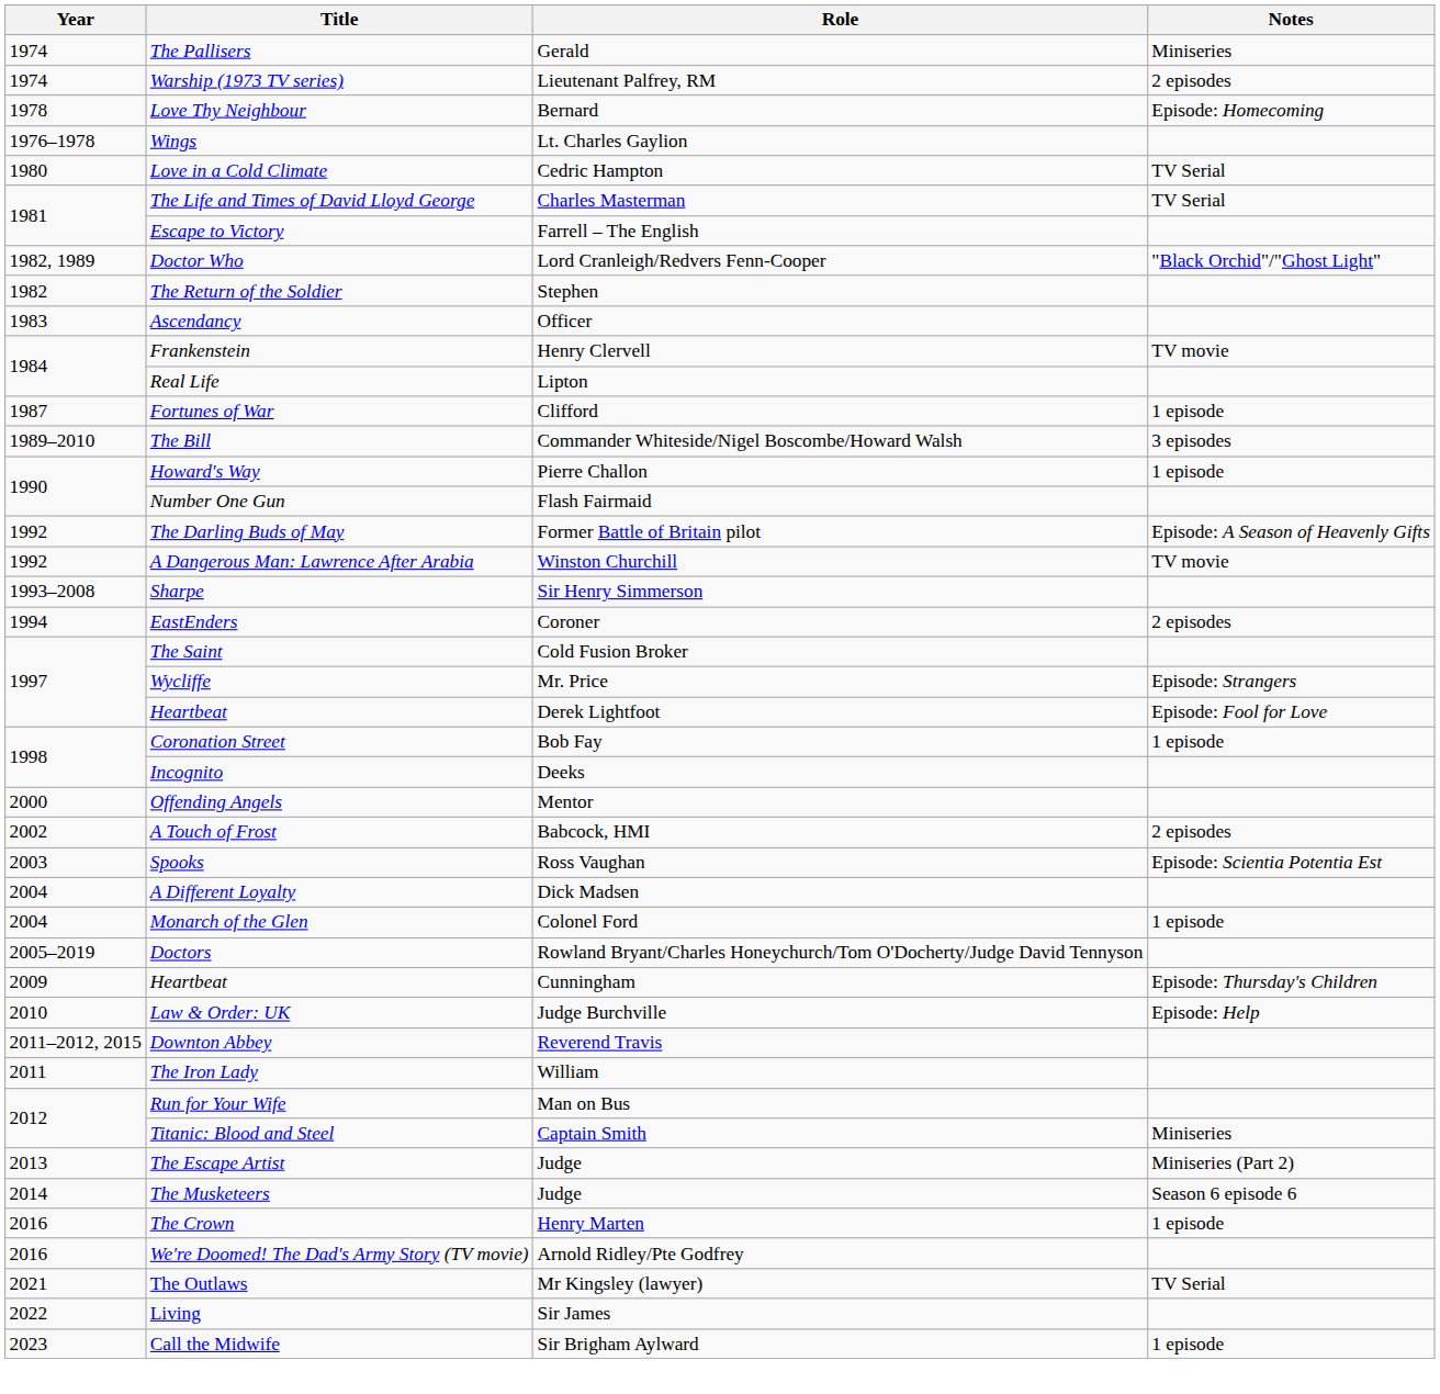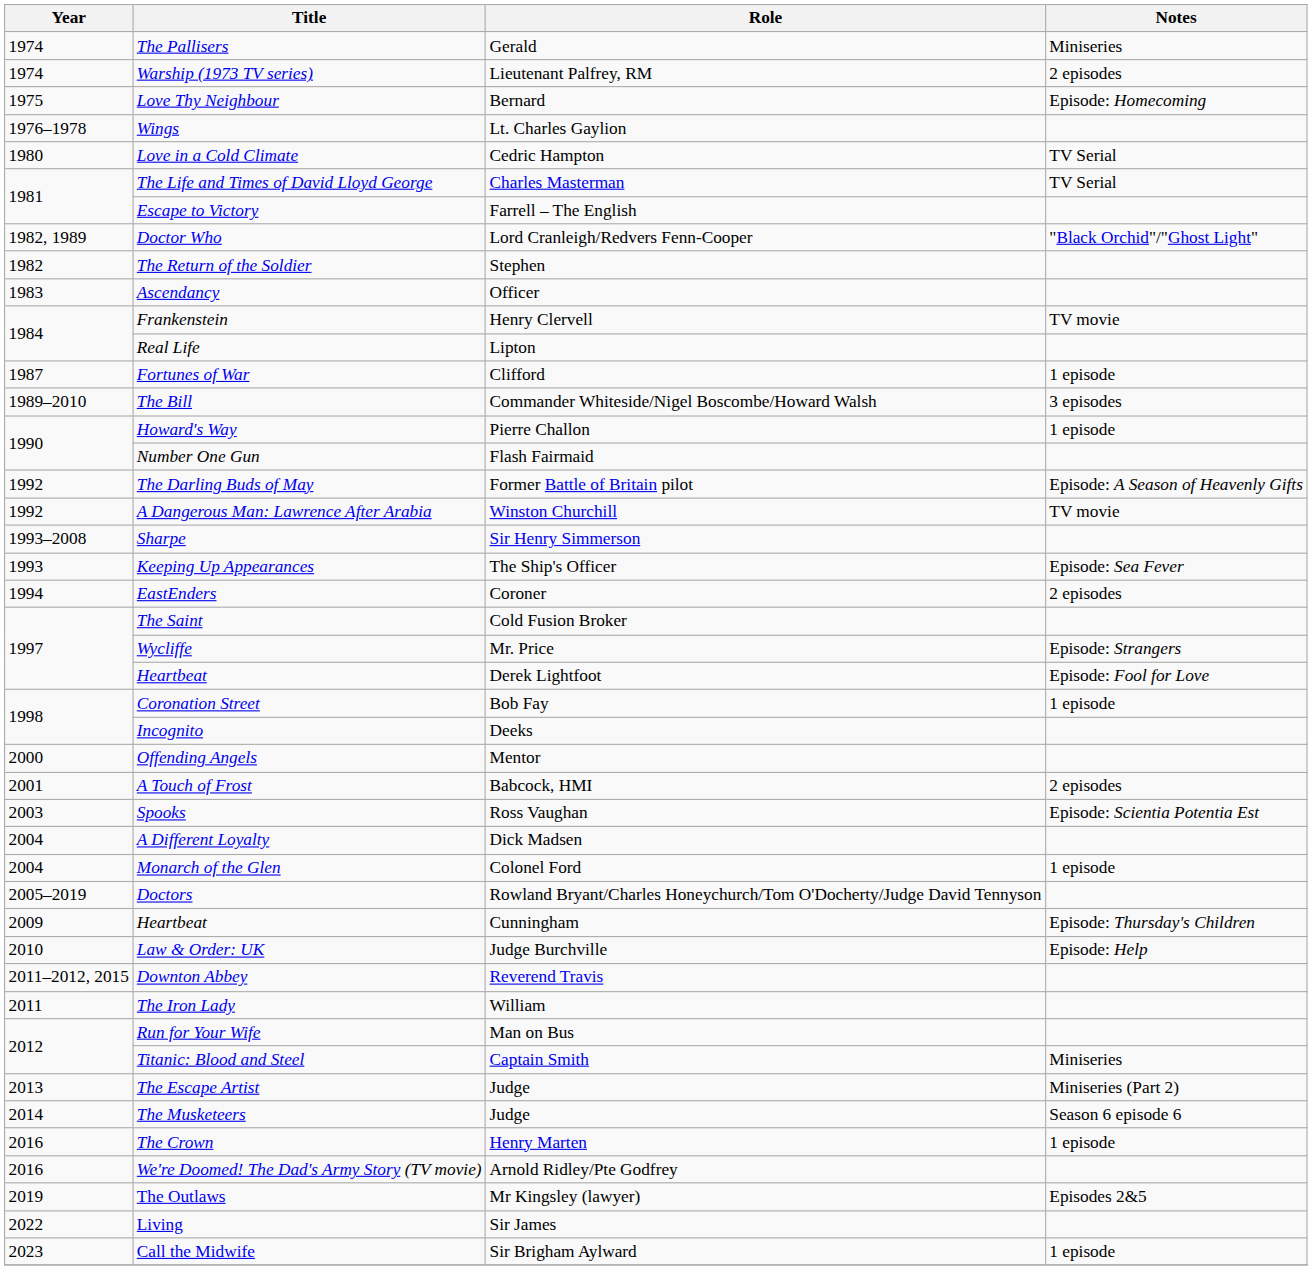 <table class="wikitable">
 <tr>
 <th>Year</th>
 <th>Title</th>
 <th>Role</th>
 <th>Notes</th>
 </tr>
 <tr>
 <td>1974</td>
 <td><em><a href='#'>The Pallisers</a></em></td>
 <td>Gerald</td>
 <td>Miniseries</td>
 </tr>
 <tr>
 <td>1974</td>
 <td><em><a href='#'>Warship (1973 TV series)</a></em></td>
 <td>Lieutenant Palfrey, RM</td>
 <td>2 episodes</td>
 </tr>
 <tr>
-<td>1978</td>
+<td>1975</td>
 <td><em><a href='#'>Love Thy Neighbour</a></em></td>
 <td>Bernard</td>
 <td>Episode: <em>Homecoming</em></td>
 </tr>
 <tr>
 <td>1976–1978</td>
 <td><em><a href='#'>Wings</a></em></td>
 <td>Lt. Charles Gaylion</td>
 <td></td>
 </tr>
 <tr>
 <td>1980</td>
 <td><em><a href='#'>Love in a Cold Climate</a></em></td>
 <td>Cedric Hampton</td>
 <td>TV Serial</td>
 </tr>
 <tr>
 <td rowspan=2>1981</td>
 <td><em><a href='#'>The Life and Times of David Lloyd George</a></em></td>
 <td><a href='#'>Charles Masterman</a></td>
 <td>TV Serial</td>
 </tr>
 <tr>
 <td><em><a href='#'>Escape to Victory</a></em></td>
 <td>Farrell – The English</td>
 <td></td>
 </tr>
 <tr>
 <td>1982, 1989</td>
 <td><em><a href='#'>Doctor Who</a></em></td>
 <td>Lord Cranleigh/Redvers Fenn-Cooper</td>
 <td>"<a href='#'>Black Orchid</a>"/"<a href='#'>Ghost Light</a>"</td>
 </tr>
 <tr>
 <td>1982</td>
 <td><em><a href='#'>The Return of the Soldier</a></em></td>
 <td>Stephen</td>
 <td></td>
 </tr>
 <tr>
 <td>1983</td>
 <td><em><a href='#'>Ascendancy</a></em></td>
 <td>Officer</td>
 <td></td>
 </tr>
 <tr>
 <td rowspan=2>1984</td>
 <td><em>Frankenstein</em></td>
 <td>Henry Clervell</td>
 <td>TV movie</td>
 </tr>
 <tr>
 <td><em>Real Life</em></td>
 <td>Lipton</td>
 <td></td>
 </tr>
 <tr>
 <td>1987</td>
 <td><em><a href='#'>Fortunes of War</a></em></td>
 <td>Clifford</td>
 <td>1 episode</td>
 </tr>
 <tr>
 <td>1989–2010</td>
 <td><em><a href='#'>The Bill</a></em></td>
 <td>Commander Whiteside/Nigel Boscombe/Howard Walsh</td>
 <td>3 episodes</td>
 </tr>
 <tr>
 <td rowspan=2>1990</td>
 <td><em><a href='#'>Howard's Way</a></em></td>
 <td>Pierre Challon</td>
 <td>1 episode</td>
 </tr>
 <tr>
 <td><em>Number One Gun</em></td>
 <td>Flash Fairmaid</td>
 <td></td>
 </tr>
 <tr>
 <td>1992</td>
 <td><a href='#'><em>The Darling Buds of May</em></a></td>
 <td>Former <a href='#'>Battle of Britain</a> pilot</td>
 <td>Episode: <em>A Season of Heavenly Gifts</em></td>
 </tr>
 <tr>
 <td>1992</td>
 <td><em><a href='#'>A Dangerous Man: Lawrence After Arabia</a></em></td>
 <td><a href='#'>Winston Churchill</a></td>
 <td>TV movie</td>
 </tr>
 <tr>
 <td>1993–2008</td>
 <td><em><a href='#'>Sharpe</a></em></td>
 <td><a href='#'>Sir Henry Simmerson</a></td>
 <td></td>
 </tr>
 <tr>
+<td>1993</td>
+<td><em><a href='#'>Keeping Up Appearances</a></em></td>
+<td>The Ship's Officer</td>
+<td>Episode: <em>Sea Fever</em></td>
+</tr>
+<tr>
 <td>1994</td>
 <td><em><a href='#'>EastEnders</a></em></td>
 <td>Coroner</td>
 <td>2 episodes</td>
 </tr>
 <tr>
 <td rowspan="3">1997</td>
 <td><em><a href='#'>The Saint</a></em></td>
 <td>Cold Fusion Broker</td>
 <td></td>
 </tr>
 <tr>
 <td><em><a href='#'>Wycliffe</a></em></td>
 <td>Mr. Price</td>
 <td>Episode: <em>Strangers</em></td>
 </tr>
 <tr>
 <td><a href='#'><em>Heartbeat</em></a></td>
 <td>Derek Lightfoot</td>
 <td>Episode: <em>Fool for Love</em></td>
 </tr>
 <tr>
 <td rowspan=2>1998</td>
 <td><em><a href='#'>Coronation Street</a></em></td>
 <td>Bob Fay</td>
 <td>1 episode</td>
 </tr>
 <tr>
 <td><em><a href='#'>Incognito</a></em></td>
 <td>Deeks</td>
 <td></td>
 </tr>
 <tr>
 <td>2000</td>
 <td><em><a href='#'>Offending Angels</a></em></td>
 <td>Mentor</td>
 <td></td>
 </tr>
 <tr>
-<td>2002</td>
+<td>2001</td>
 <td><em><a href='#'>A Touch of Frost</a></em></td>
 <td>Babcock, HMI</td>
 <td>2 episodes</td>
 </tr>
 <tr>
 <td>2003</td>
 <td><em><a href='#'>Spooks</a></em></td>
 <td>Ross Vaughan</td>
 <td>Episode: <em>Scientia Potentia Est</em></td>
 </tr>
 <tr>
 <td>2004</td>
 <td><em><a href='#'>A Different Loyalty</a></em></td>
 <td>Dick Madsen</td>
 <td></td>
 </tr>
 <tr>
 <td>2004</td>
 <td><em><a href='#'>Monarch of the Glen</a></em></td>
 <td>Colonel Ford</td>
 <td>1 episode</td>
 </tr>
 <tr>
 <td>2005–2019</td>
 <td><em><a href='#'>Doctors</a></em></td>
 <td>Rowland Bryant/Charles Honeychurch/Tom O'Docherty/Judge David Tennyson</td>
 <td></td>
 </tr>
 <tr>
 <td>2009</td>
 <td><em>Heartbeat</em></td>
 <td>Cunningham</td>
 <td>Episode: <em>Thursday's Children</em></td>
 </tr>
 <tr>
 <td>2010</td>
 <td><em><a href='#'>Law & Order: UK</a></em></td>
 <td>Judge Burchville</td>
 <td>Episode: <em>Help</em></td>
 </tr>
 <tr>
 <td>2011–2012, 2015</td>
 <td><em><a href='#'>Downton Abbey</a></em></td>
 <td><a href='#'>Reverend Travis</a></td>
 <td></td>
 </tr>
 <tr>
 <td>2011</td>
 <td><em><a href='#'>The Iron Lady</a></em></td>
 <td>William</td>
 <td></td>
 </tr>
 <tr>
 <td rowspan=2>2012</td>
 <td><em><a href='#'>Run for Your Wife</a></em></td>
 <td>Man on Bus</td>
 <td></td>
 </tr>
 <tr>
 <td><em><a href='#'>Titanic: Blood and Steel</a></em></td>
 <td><a href='#'>Captain Smith</a></td>
 <td>Miniseries</td>
 </tr>
 <tr>
 <td>2013</td>
 <td><em><a href='#'>The Escape Artist</a></em></td>
 <td>Judge</td>
 <td>Miniseries (Part 2)</td>
 </tr>
 <tr>
 <td>2014</td>
 <td><em><a href='#'>The Musketeers</a></em></td>
 <td>Judge</td>
 <td>Season 6 episode 6</td>
 </tr>
 <tr>
 <td>2016</td>
 <td><em><a href='#'>The Crown</a></em></td>
 <td><a href='#'>Henry Marten</a></td>
 <td>1 episode</td>
 </tr>
 <tr>
 <td>2016</td>
 <td><em><a href='#'>We're Doomed! The Dad's Army Story</a> (TV movie)</td>
 <td>Arnold Ridley/Pte Godfrey</td>
 <td></td>
 </tr>
 <tr>
-<td>2021</td>
+<td>2019</td>
 <td></em><a href='#'>The Outlaws</a><em></td>
 <td>Mr Kingsley (lawyer)</td>
-<td>TV Serial</td>
+<td>Episodes 2&5</td>
 </tr>
 <tr>
 <td>2022</td>
 <td></em><a href='#'>Living</a><em></td>
 <td>Sir James</td>
 <td></td>
 </tr>
 <tr>
 <td>2023</td>
 <td></em><a href='#'>Call the Midwife</a><em></td>
 <td>Sir Brigham Aylward</td>
 <td>1 episode</td>
 </tr>
 <tr>
 </tr>
 </table>
